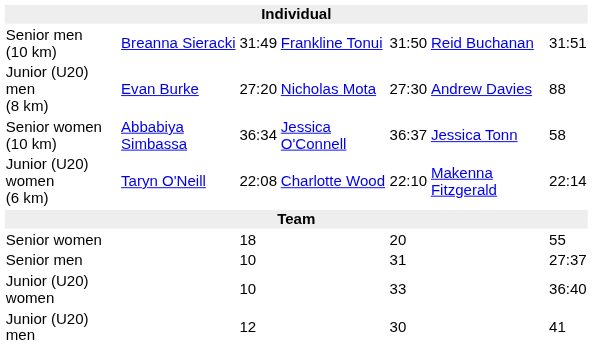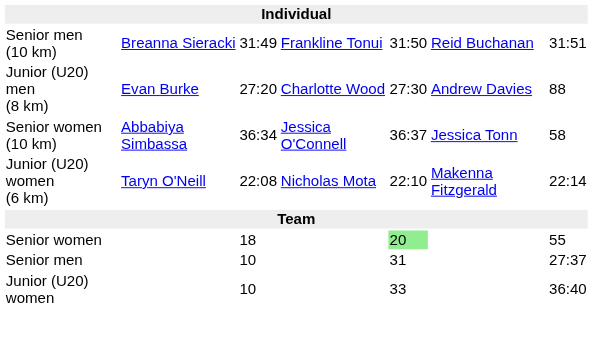 <table>
 <tr>
 <td colspan=7 bgcolor=#eeeeee style=text-align:center;><strong>Individual</strong></td>
 </tr>
 <tr>
 <td>Senior men<br>(10 km)</td>
 <td><a href='#'>Breanna Sieracki</a><br></td>
 <td>31:49</td>
 <td><a href='#'>Frankline Tonui</a><br></td>
 <td>31:50</td>
 <td><a href='#'>Reid Buchanan</a><br></td>
 <td>31:51</td>
 </tr>
 <tr>
 <td>Junior (U20) men<br>(8 km)</td>
 <td><a href='#'>Evan Burke</a><br></td>
 <td>27:20</td>
-<td><a href='#'>Nicholas Mota</a><br></td>
+<td><a href='#'>Charlotte Wood</a><br></td>
 <td>27:30</td>
 <td><a href='#'>Andrew Davies</a><br></td>
 <td>88</td>
 </tr>
 <tr>
 <td>Senior women<br>(10 km)</td>
 <td><a href='#'>Abbabiya Simbassa</a><br></td>
 <td>36:34</td>
 <td><a href='#'>Jessica O'Connell</a><br></td>
 <td>36:37</td>
 <td><a href='#'>Jessica Tonn</a><br></td>
 <td>58</td>
 </tr>
 <tr>
 <td>Junior (U20) women<br>(6 km)</td>
 <td><a href='#'>Taryn O'Neill</a><br></td>
 <td>22:08</td>
-<td><a href='#'>Charlotte Wood</a><br></td>
+<td><a href='#'>Nicholas Mota</a><br></td>
 <td>22:10</td>
 <td><a href='#'>Makenna Fitzgerald</a><br></td>
 <td>22:14</td>
 </tr>
 <tr>
 <td colspan=7 bgcolor=#eeeeee style=text-align:center;><strong>Team</strong></td>
 </tr>
 <tr>
 <td>Senior women</td>
 <td></td>
 <td>18</td>
 <td></td>
-<td>20</td>
+<td style="background: lightgreen;">20</td>
 <td></td>
 <td>55</td>
 </tr>
 <tr>
 <td>Senior men</td>
 <td></td>
 <td>10</td>
 <td></td>
 <td>31</td>
 <td></td>
 <td>27:37</td>
 </tr>
 <tr>
 <td>Junior (U20) women</td>
 <td></td>
 <td>10</td>
 <td></td>
 <td>33</td>
 <td></td>
 <td>36:40</td>
 </tr>
-<tr>
-<td>Junior (U20) men</td>
-<td></td>
-<td>12</td>
-<td></td>
-<td>30</td>
-<td></td>
-<td>41</td>
-</tr>
 </table>
